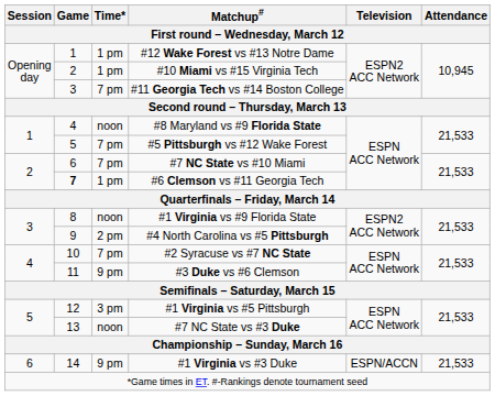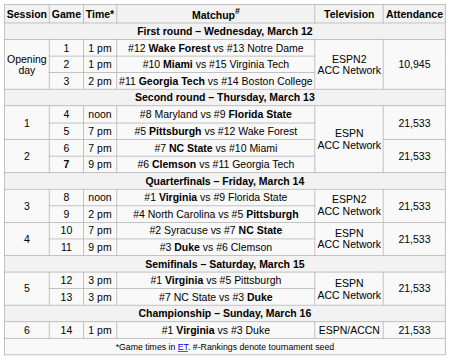 <table class="wikitable" style="font-size: 95%;text-align:center">
 <tr>
 <th>Session</th>
 <th>Game</th>
 <th>Time*</th>
 <th>Matchup<sup>#</sup></th>
 <th>Television</th>
 <th>Attendance</th>
 </tr>
 <tr>
 <th colspan=6>First round – Wednesday, March 12</th>
 </tr>
 <tr>
 <td rowspan=3>Opening<br>day</td>
 <td>1</td>
 <td>1 pm</td>
 <td>#12 <strong>Wake Forest</strong> vs #13 Notre Dame</td>
 <td rowspan=3>ESPN2<br>ACC Network</td>
 <td rowspan=3>10,945</td>
 </tr>
 <tr>
 <td>2</td>
 <td>1 pm</td>
 <td>#10 <strong>Miami</strong> vs #15 Virginia Tech</td>
 </tr>
 <tr>
 <td>3</td>
-<td>7 pm</td>
+<td>2 pm</td>
 <td>#11 <strong>Georgia Tech</strong> vs #14 Boston College</td>
 </tr>
 <tr>
 <th colspan=6>Second round – Thursday, March 13</th>
 </tr>
 <tr>
 <td rowspan=2>1</td>
 <td>4</td>
 <td>noon</td>
 <td>#8 Maryland vs #9 <strong>Florida State</strong></td>
 <td rowspan=4>ESPN<br>ACC Network</td>
 <td rowspan=2>21,533</td>
 </tr>
 <tr>
 <td>5</td>
 <td>7 pm</td>
 <td>#5 <strong>Pittsburgh</strong> vs #12 Wake Forest</td>
 </tr>
 <tr>
 <td rowspan=2>2</td>
 <td>6</td>
 <td>7 pm</td>
 <td>#7 <strong>NC State</strong> vs #10 Miami</td>
 <td rowspan=2>21,533</td>
 </tr>
 <tr>
 <td><strong>7</strong></td>
-<td>1 pm</td>
+<td>9 pm</td>
 <td>#6 <strong>Clemson</strong> vs #11 Georgia Tech</td>
 </tr>
 <tr>
 <th colspan=6>Quarterfinals – Friday, March 14</th>
 </tr>
 <tr>
 <td rowspan=2>3</td>
 <td>8</td>
 <td>noon</td>
 <td>#1 <strong>Virginia</strong> vs #9 Florida State</td>
 <td rowspan=2>ESPN2<br>ACC Network</td>
 <td rowspan=2>21,533</td>
 </tr>
 <tr>
 <td>9</td>
 <td>2 pm</td>
 <td>#4 North Carolina vs #5 <strong>Pittsburgh</strong></td>
 </tr>
 <tr>
 <td rowspan=2>4</td>
 <td>10</td>
 <td>7 pm</td>
 <td>#2 Syracuse vs #7 <strong>NC State</strong></td>
 <td rowspan=2>ESPN<br>ACC Network</td>
 <td rowspan=2>21,533</td>
 </tr>
 <tr>
 <td>11</td>
 <td>9 pm</td>
 <td>#3 <strong>Duke</strong> vs #6 Clemson</td>
 </tr>
 <tr>
 <th colspan=6>Semifinals – Saturday, March 15</th>
 </tr>
 <tr>
 <td rowspan=2>5</td>
 <td>12</td>
 <td>3 pm</td>
 <td>#1 <strong>Virginia</strong> vs #5 Pittsburgh</td>
 <td rowspan=2>ESPN<br>ACC Network</td>
 <td rowspan=2>21,533</td>
 </tr>
 <tr>
 <td>13</td>
-<td>noon</td>
+<td>3 pm</td>
 <td>#7 NC State vs #3 <strong>Duke</strong></td>
 </tr>
 <tr>
 <th colspan=6>Championship – Sunday, March 16</th>
 </tr>
 <tr>
 <td rowspan=1>6</td>
 <td>14</td>
-<td>9 pm</td>
+<td>1 pm</td>
 <td>#1 <strong>Virginia</strong> vs #3 Duke</td>
 <td>ESPN/ACCN</td>
 <td>21,533</td>
 </tr>
 <tr>
 <td colspan=6><small>*Game times in <a href='#'>ET</a>. #-Rankings denote tournament seed</small></td>
 </tr>
 </table>
